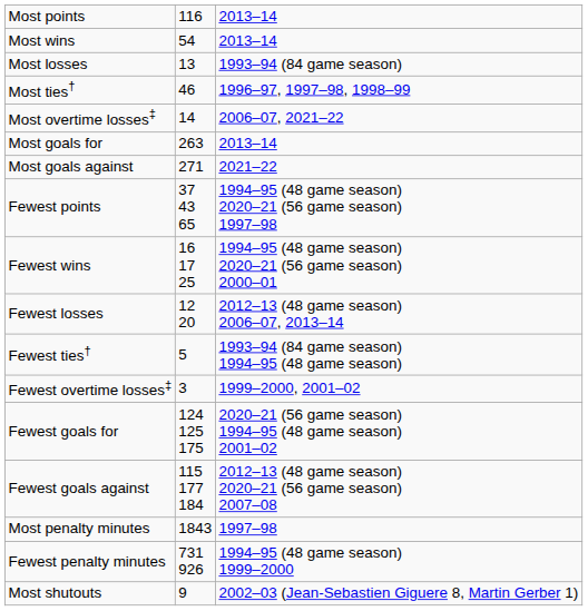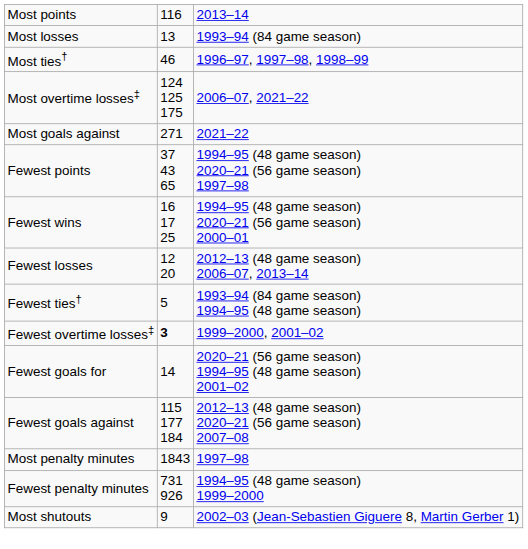 <table class="wikitable">
 <tr>
 <td>Most points</td>
 <td>116</td>
-<td><a href='#'>2013–14</a></td>
-</tr>
-<tr>
-<td>Most wins</td>
-<td>54</td>
 <td><a href='#'>2013–14</a></td>
 </tr>
 <tr>
 <td>Most losses</td>
 <td>13</td>
 <td><a href='#'>1993–94</a> (84 game season)</td>
 </tr>
 <tr>
 <td>Most ties<sup>†</sup></td>
 <td>46</td>
 <td><a href='#'>1996–97</a>, <a href='#'>1997–98</a>, <a href='#'>1998–99</a></td>
 </tr>
 <tr>
 <td>Most overtime losses<sup>‡</sup></td>
-<td>14</td>
+<td>124<br>125<br>175</td>
 <td><a href='#'>2006–07</a>, <a href='#'>2021–22</a></td>
-</tr>
-<tr>
-<td>Most goals for</td>
-<td>263</td>
-<td><a href='#'>2013–14</a></td>
 </tr>
 <tr>
 <td>Most goals against</td>
 <td>271</td>
 <td><a href='#'>2021–22</a></td>
 </tr>
 <tr>
 <td>Fewest points</td>
 <td>37<br>43<br>65</td>
 <td><a href='#'>1994–95</a> (48 game season)<br><a href='#'>2020–21</a> (56 game season)<br><a href='#'>1997–98</a></td>
 </tr>
 <tr>
 <td>Fewest wins</td>
 <td>16<br>17<br>25</td>
 <td><a href='#'>1994–95</a> (48 game season)<br><a href='#'>2020–21</a> (56 game season)<br><a href='#'>2000–01</a></td>
 </tr>
 <tr>
 <td>Fewest losses</td>
 <td>12<br>20</td>
 <td><a href='#'>2012–13</a> (48 game season)<br><a href='#'>2006–07</a>, <a href='#'>2013–14</a></td>
 </tr>
 <tr>
 <td>Fewest ties<sup>†</sup></td>
 <td>5</td>
 <td><a href='#'>1993–94</a> (84 game season)<br><a href='#'>1994–95</a> (48 game season)</td>
 </tr>
 <tr>
 <td>Fewest overtime losses<sup>‡</sup></td>
-<td>3</td>
+<td><strong>3</strong></td>
 <td><a href='#'>1999–2000</a>, <a href='#'>2001–02</a></td>
 </tr>
 <tr>
 <td>Fewest goals for</td>
-<td>124<br>125<br>175</td>
+<td>14</td>
 <td><a href='#'>2020–21</a> (56 game season)<br><a href='#'>1994–95</a> (48 game season)<br><a href='#'>2001–02</a></td>
 </tr>
 <tr>
 <td>Fewest goals against</td>
 <td>115<br>177<br>184</td>
 <td><a href='#'>2012–13</a> (48 game season)<br><a href='#'>2020–21</a> (56 game season)<br><a href='#'>2007–08</a></td>
 </tr>
 <tr>
 <td>Most penalty minutes</td>
 <td>1843</td>
 <td><a href='#'>1997–98</a></td>
 </tr>
 <tr>
 <td>Fewest penalty minutes</td>
 <td>731<br>926</td>
 <td><a href='#'>1994–95</a> (48 game season)<br><a href='#'>1999–2000</a></td>
 </tr>
 <tr>
 <td>Most shutouts</td>
 <td>9</td>
 <td><a href='#'>2002–03</a> (<a href='#'>Jean-Sebastien Giguere</a> 8, <a href='#'>Martin Gerber</a> 1)</td>
 </tr>
 </table>
